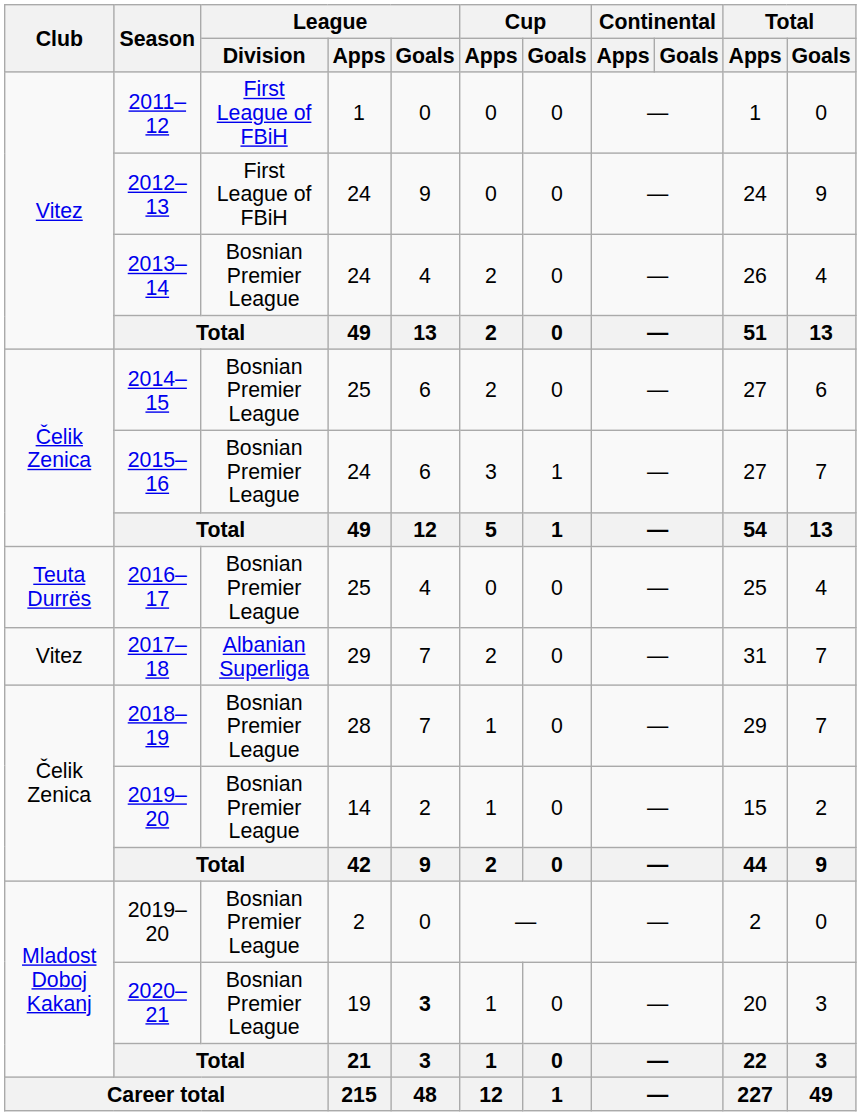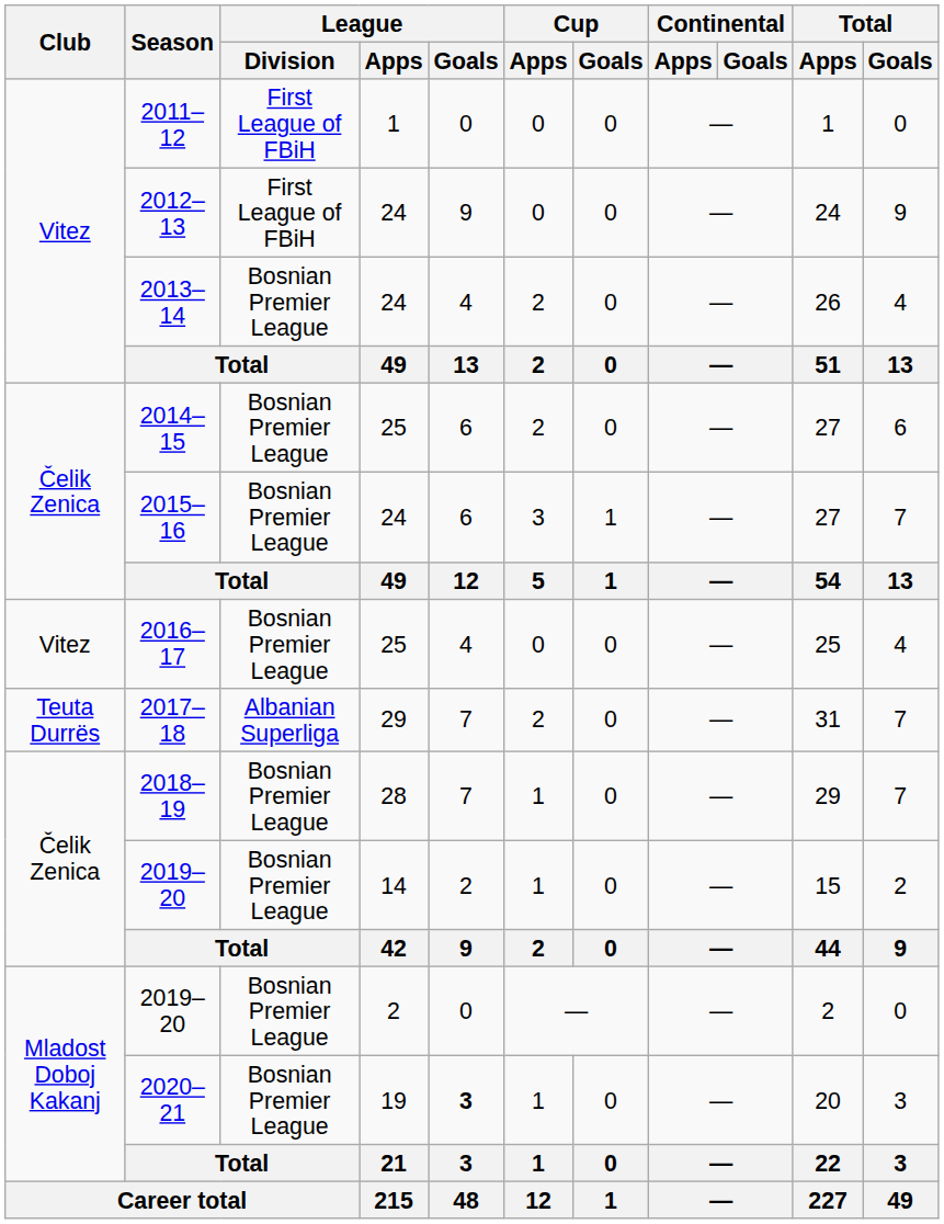 <table class="wikitable" style="text-align: center;font-size:95%">
 <tr>
 <th rowspan="2">Club</th>
 <th rowspan="2">Season</th>
 <th colspan="3">League</th>
 <th colspan="2">Cup</th>
 <th colspan="2">Continental</th>
 <th colspan="2">Total</th>
 </tr>
 <tr>
 <th>Division</th>
 <th>Apps</th>
 <th>Goals</th>
 <th>Apps</th>
 <th>Goals</th>
 <th>Apps</th>
 <th>Goals</th>
 <th>Apps</th>
 <th>Goals</th>
 </tr>
 <tr>
 <td rowspan="4"><a href='#'>Vitez</a></td>
 <td><a href='#'>2011–12</a></td>
 <td><a href='#'>First League of FBiH</a></td>
 <td>1</td>
 <td>0</td>
 <td>0</td>
 <td>0</td>
 <td colspan="2">—</td>
 <td>1</td>
 <td>0</td>
 </tr>
 <tr>
 <td><a href='#'>2012–13</a></td>
 <td>First League of FBiH</td>
 <td>24</td>
 <td>9</td>
 <td>0</td>
 <td>0</td>
 <td colspan="2">—</td>
 <td>24</td>
 <td>9</td>
 </tr>
 <tr>
 <td><a href='#'>2013–14</a></td>
 <td>Bosnian Premier League</td>
 <td>24</td>
 <td>4</td>
 <td>2</td>
 <td>0</td>
 <td colspan="2">—</td>
 <td>26</td>
 <td>4</td>
 </tr>
 <tr>
 <th colspan="2">Total</th>
 <th>49</th>
 <th>13</th>
 <th>2</th>
 <th>0</th>
 <th colspan="2">—</th>
 <th>51</th>
 <th>13</th>
 </tr>
 <tr>
 <td rowspan="3"><a href='#'>Čelik Zenica</a></td>
 <td><a href='#'>2014–15</a></td>
 <td>Bosnian Premier League</td>
 <td>25</td>
 <td>6</td>
 <td>2</td>
 <td>0</td>
 <td colspan="2">—</td>
 <td>27</td>
 <td>6</td>
 </tr>
 <tr>
 <td><a href='#'>2015–16</a></td>
 <td>Bosnian Premier League</td>
 <td>24</td>
 <td>6</td>
 <td>3</td>
 <td>1</td>
 <td colspan="2">—</td>
 <td>27</td>
 <td>7</td>
 </tr>
 <tr>
 <th colspan="2">Total</th>
 <th>49</th>
 <th>12</th>
 <th>5</th>
 <th>1</th>
 <th colspan="2">—</th>
 <th>54</th>
 <th>13</th>
 </tr>
 <tr>
-<td><a href='#'>Teuta Durrës</a></td>
+<td>Vitez</td>
 <td><a href='#'>2016–17</a></td>
 <td>Bosnian Premier League</td>
 <td>25</td>
 <td>4</td>
 <td>0</td>
 <td>0</td>
 <td colspan="2">—</td>
 <td>25</td>
 <td>4</td>
 </tr>
 <tr>
-<td>Vitez</td>
+<td><a href='#'>Teuta Durrës</a></td>
 <td><a href='#'>2017–18</a></td>
 <td><a href='#'>Albanian Superliga</a></td>
 <td>29</td>
 <td>7</td>
 <td>2</td>
 <td>0</td>
 <td colspan="2">—</td>
 <td>31</td>
 <td>7</td>
 </tr>
 <tr>
 <td rowspan="3">Čelik Zenica</td>
 <td><a href='#'>2018–19</a></td>
 <td>Bosnian Premier League</td>
 <td>28</td>
 <td>7</td>
 <td>1</td>
 <td>0</td>
 <td colspan="2">—</td>
 <td>29</td>
 <td>7</td>
 </tr>
 <tr>
 <td><a href='#'>2019–20</a></td>
 <td>Bosnian Premier League</td>
 <td>14</td>
 <td>2</td>
 <td>1</td>
 <td>0</td>
 <td colspan="2">—</td>
 <td>15</td>
 <td>2</td>
 </tr>
 <tr>
 <th colspan=2>Total</th>
 <th>42</th>
 <th>9</th>
 <th>2</th>
 <th>0</th>
 <th colspan="2">—</th>
 <th>44</th>
 <th>9</th>
 </tr>
 <tr>
 <td rowspan=3><a href='#'>Mladost Doboj Kakanj</a></td>
 <td>2019–20</td>
 <td>Bosnian Premier League</td>
 <td>2</td>
 <td>0</td>
 <td colspan="2">—</td>
 <td colspan="2">—</td>
 <td>2</td>
 <td>0</td>
 </tr>
 <tr>
 <td><a href='#'>2020–21</a></td>
 <td>Bosnian Premier League</td>
 <td>19</td>
 <td><strong>3</strong></td>
 <td>1</td>
 <td>0</td>
 <td colspan="2">—</td>
 <td>20</td>
 <td>3</td>
 </tr>
 <tr>
 <th colspan=2>Total</th>
 <th>21</th>
 <th>3</th>
 <th>1</th>
 <th>0</th>
 <th colspan="2">—</th>
 <th>22</th>
 <th>3</th>
 </tr>
 <tr>
 <th colspan="3">Career total</th>
 <th>215</th>
 <th>48</th>
 <th>12</th>
 <th>1</th>
 <th colspan="2">—</th>
 <th>227</th>
 <th>49</th>
 </tr>
 </table>
